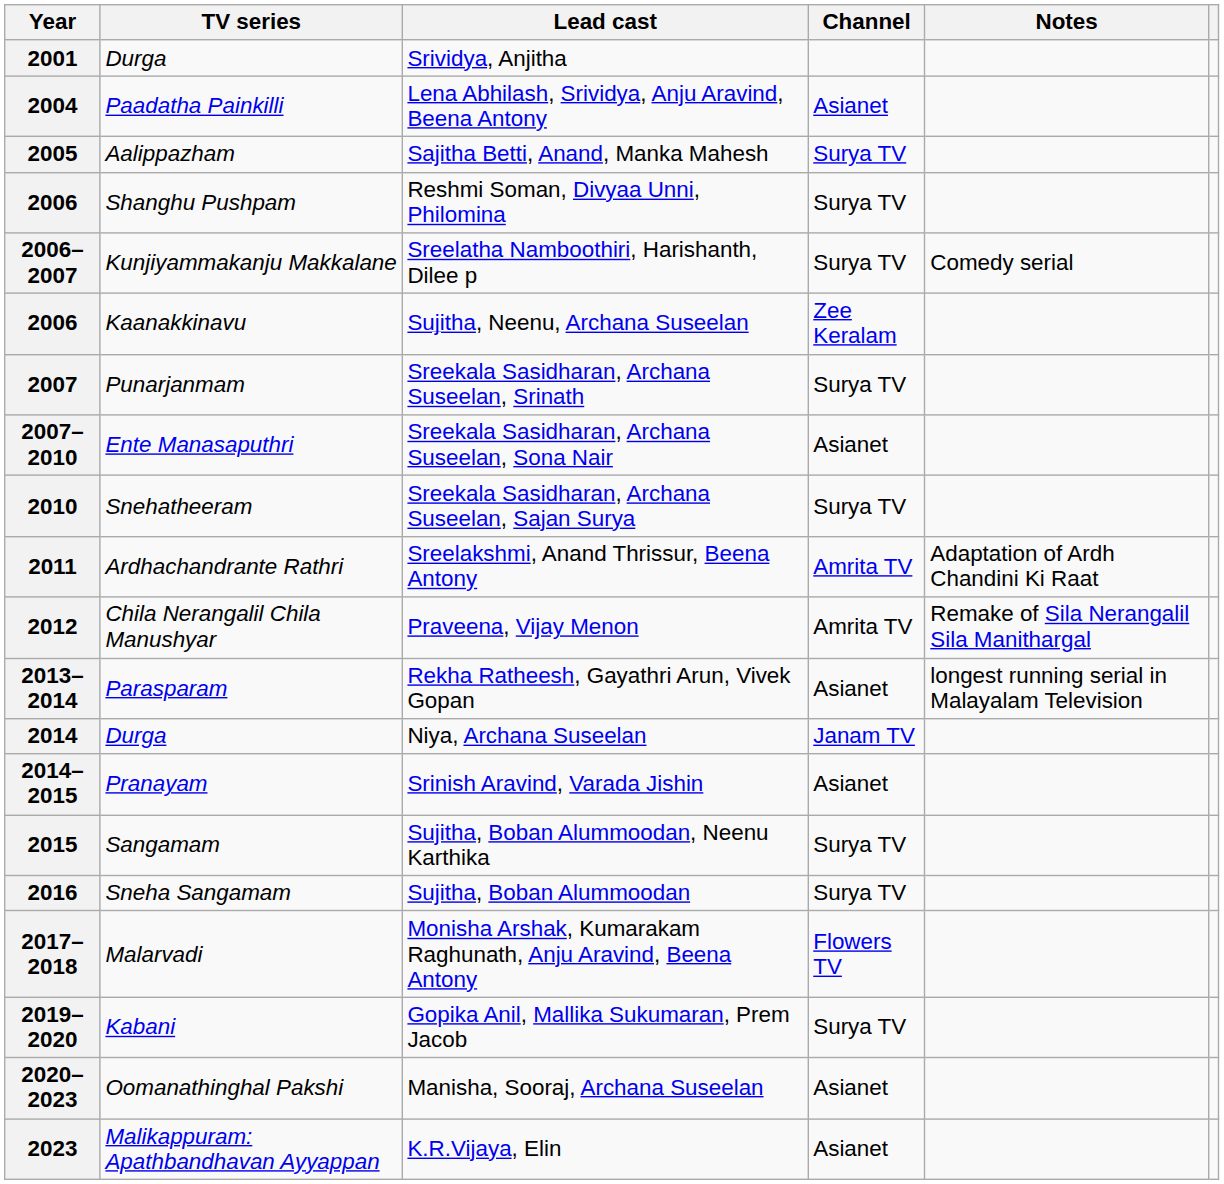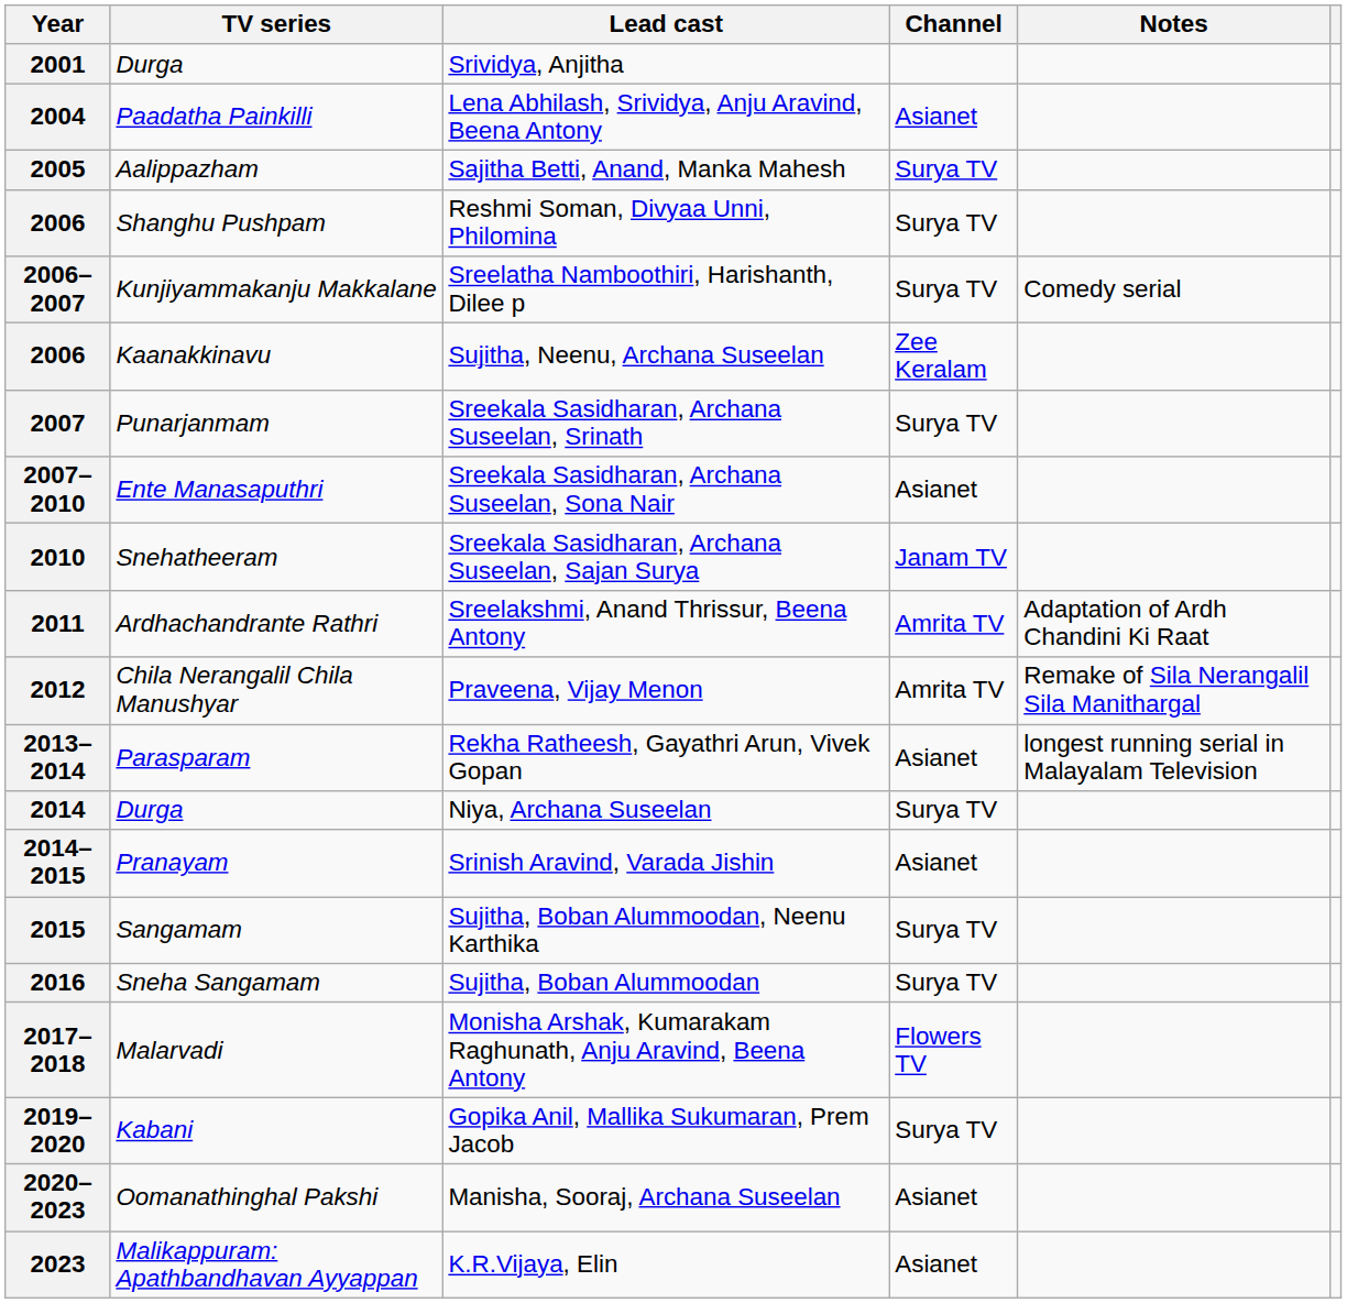 <table class="wikitable plainrowheaders sortable">
 <tr>
 <th>Year</th>
 <th>TV series</th>
 <th>Lead cast</th>
 <th>Channel</th>
 <th class="unsortable">Notes</th>
 <th class="unsortable"></th>
 </tr>
 <tr>
 <th scope="row">2001</th>
 <td><em>Durga</em></td>
 <td><a href='#'>Srividya</a>, Anjitha</td>
 <td></td>
 <td></td>
 <td></td>
 </tr>
 <tr>
 <th scope="row">2004</th>
 <td><em><a href='#'>Paadatha Painkilli</a></em></td>
 <td><a href='#'>Lena Abhilash</a>, <a href='#'>Srividya</a>, <a href='#'>Anju Aravind</a>, <a href='#'>Beena Antony</a></td>
 <td><a href='#'>Asianet</a></td>
 <td></td>
 <td></td>
 </tr>
 <tr>
 <th scope="row">2005</th>
 <td><em>Aalippazham</em></td>
 <td><a href='#'>Sajitha Betti</a>, <a href='#'>Anand</a>, Manka Mahesh</td>
 <td><a href='#'>Surya TV</a></td>
 <td></td>
 <td></td>
 </tr>
 <tr>
 <th scope="row">2006</th>
 <td><em>Shanghu Pushpam</em></td>
 <td>Reshmi Soman, <a href='#'>Divyaa Unni</a>, <a href='#'>Philomina</a></td>
 <td>Surya TV</td>
 <td></td>
 <td></td>
 </tr>
 <tr>
 <th scope="row">2006–2007</th>
 <td><em>Kunjiyammakanju Makkalane</em></td>
 <td><a href='#'>Sreelatha Namboothiri</a>, Harishanth, Dilee p</td>
 <td>Surya TV</td>
 <td>Comedy serial</td>
 <td></td>
 </tr>
 <tr>
 <th scope="row">2006</th>
 <td><em>Kaanakkinavu</em></td>
 <td><a href='#'>Sujitha</a>, Neenu, <a href='#'>Archana Suseelan</a></td>
 <td><a href='#'>Zee Keralam</a></td>
 <td></td>
 <td></td>
 </tr>
 <tr>
 <th scope="row">2007</th>
 <td><em>Punarjanmam</em></td>
 <td><a href='#'>Sreekala Sasidharan</a>, <a href='#'>Archana Suseelan</a>, <a href='#'>Srinath</a></td>
 <td>Surya TV</td>
 <td></td>
 <td></td>
 </tr>
 <tr>
 <th scope="row">2007–2010</th>
 <td><em><a href='#'>Ente Manasaputhri</a></em></td>
 <td><a href='#'>Sreekala Sasidharan</a>, <a href='#'>Archana Suseelan</a>, <a href='#'>Sona Nair</a></td>
 <td>Asianet</td>
 <td></td>
 <td></td>
 </tr>
 <tr>
 <th scope="row">2010</th>
 <td><em>Snehatheeram</em></td>
 <td><a href='#'>Sreekala Sasidharan</a>, <a href='#'>Archana Suseelan</a>, <a href='#'>Sajan Surya</a></td>
-<td>Surya TV</td>
+<td><a href='#'>Janam TV</a></td>
 <td></td>
 <td></td>
 </tr>
 <tr>
 <th scope="row">2011</th>
 <td><em>Ardhachandrante Rathri</em></td>
 <td><a href='#'>Sreelakshmi</a>, Anand Thrissur, <a href='#'>Beena Antony</a></td>
 <td><a href='#'>Amrita TV</a></td>
 <td>Adaptation of Ardh Chandini Ki Raat</td>
 <td></td>
 </tr>
 <tr>
 <th scope="row">2012</th>
 <td><em>Chila Nerangalil Chila Manushyar</em></td>
 <td><a href='#'>Praveena</a>, <a href='#'>Vijay Menon</a></td>
 <td>Amrita TV</td>
 <td>Remake of <a href='#'>Sila Nerangalil Sila Manithargal</a></td>
 <td></td>
 </tr>
 <tr>
 <th scope="row">2013–2014</th>
 <td><em><a href='#'>Parasparam</a></em></td>
 <td><a href='#'>Rekha Ratheesh</a>, Gayathri Arun, Vivek Gopan</td>
 <td>Asianet</td>
 <td>longest running serial in Malayalam Television</td>
 <td></td>
 </tr>
 <tr>
 <th scope="row">2014</th>
 <td><em><a href='#'>Durga</a></em></td>
 <td>Niya, <a href='#'>Archana Suseelan</a></td>
-<td><a href='#'>Janam TV</a></td>
+<td>Surya TV</td>
 <td></td>
 <td></td>
 </tr>
 <tr>
 <th scope="row">2014–2015</th>
 <td><em><a href='#'>Pranayam</a></em></td>
 <td><a href='#'>Srinish Aravind</a>, <a href='#'>Varada Jishin</a></td>
 <td>Asianet</td>
 <td></td>
 <td></td>
 </tr>
 <tr>
 <th scope="row">2015</th>
 <td><em>Sangamam</em></td>
 <td><a href='#'>Sujitha</a>, <a href='#'>Boban Alummoodan</a>, Neenu Karthika</td>
 <td>Surya TV</td>
 <td></td>
 <td></td>
 </tr>
 <tr>
 <th scope="row">2016</th>
 <td><em>Sneha Sangamam</em></td>
 <td><a href='#'>Sujitha</a>, <a href='#'>Boban Alummoodan</a></td>
 <td>Surya TV</td>
 <td></td>
 <td></td>
 </tr>
 <tr>
 <th scope="row">2017–2018</th>
 <td><em>Malarvadi</em></td>
 <td><a href='#'>Monisha Arshak</a>, Kumarakam Raghunath, <a href='#'>Anju Aravind</a>, <a href='#'>Beena Antony</a></td>
 <td><a href='#'>Flowers TV</a></td>
 <td></td>
 <td></td>
 </tr>
 <tr>
 <th scope="row">2019–2020</th>
 <td><em><a href='#'>Kabani</a></em></td>
 <td><a href='#'>Gopika Anil</a>, <a href='#'>Mallika Sukumaran</a>, Prem Jacob</td>
 <td>Surya TV</td>
 <td></td>
 <td></td>
 </tr>
 <tr>
 <th scope="row">2020–2023</th>
 <td><em>Oomanathinghal Pakshi</em></td>
 <td>Manisha, Sooraj, <a href='#'>Archana Suseelan</a></td>
 <td>Asianet</td>
 <td></td>
 <td></td>
 </tr>
 <tr>
 <th scope="row">2023</th>
 <td><em><a href='#'>Malikappuram: Apathbandhavan Ayyappan</a></em></td>
 <td><a href='#'>K.R.Vijaya</a>, Elin</td>
 <td>Asianet</td>
 <td></td>
 <td></td>
 </tr>
 </table>
